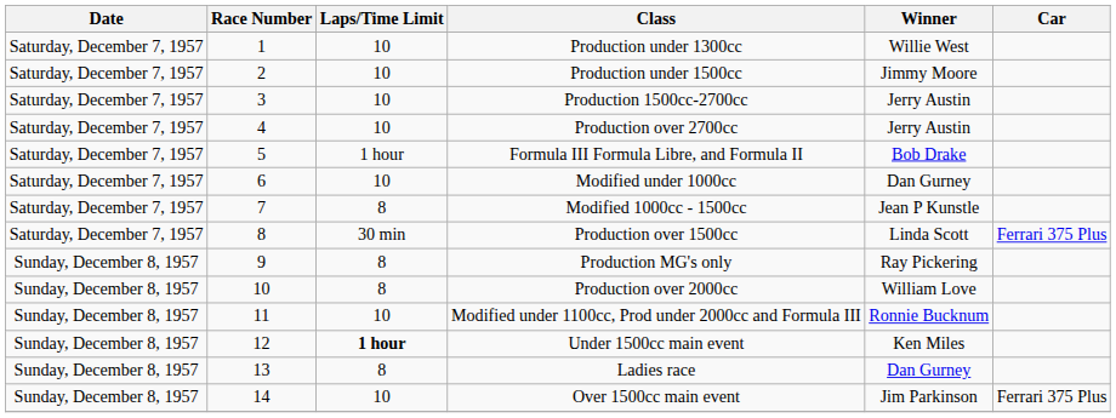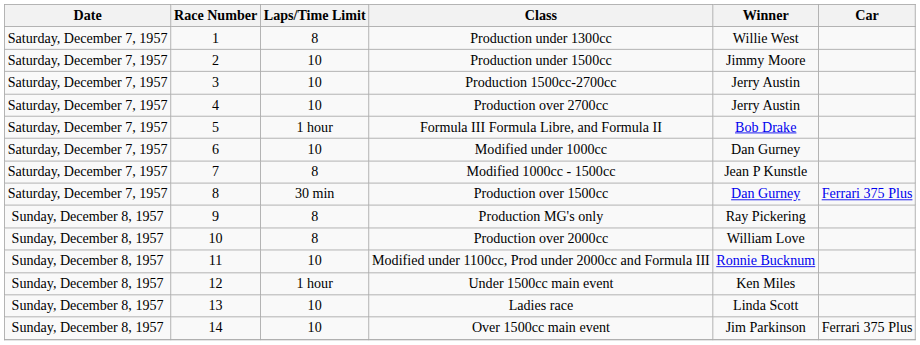 <table class="wikitable" Style="text-align:center">
 <tr>
 <th scope="col">Date</th>
 <th scope="col">Race Number</th>
 <th scope="col">Laps/Time Limit</th>
 <th scope="col">Class</th>
 <th scope="col">Winner</th>
 <th scope="col">Car</th>
 </tr>
 <tr>
 <td>Saturday, December 7, 1957</td>
 <td>1</td>
-<td>10</td>
+<td>8</td>
 <td>Production under 1300cc</td>
 <td>Willie West</td>
 <td></td>
 </tr>
 <tr>
 <td>Saturday, December 7, 1957</td>
 <td>2</td>
 <td>10</td>
 <td>Production under 1500cc</td>
 <td>Jimmy Moore</td>
 <td></td>
 </tr>
 <tr>
 <td>Saturday, December 7, 1957</td>
 <td>3</td>
 <td>10</td>
 <td>Production 1500cc-2700cc</td>
 <td>Jerry Austin</td>
 <td></td>
 </tr>
 <tr>
 <td>Saturday, December 7, 1957</td>
 <td>4</td>
 <td>10</td>
 <td>Production over 2700cc</td>
 <td>Jerry Austin</td>
 <td></td>
 </tr>
 <tr>
 <td>Saturday, December 7, 1957</td>
 <td>5</td>
 <td>1 hour</td>
 <td>Formula III Formula Libre, and Formula II</td>
 <td><a href='#'> Bob Drake</a></td>
 <td></td>
 </tr>
 <tr>
 <td>Saturday, December 7, 1957</td>
 <td>6</td>
 <td>10</td>
 <td>Modified under 1000cc</td>
 <td> Dan Gurney</td>
 <td></td>
 </tr>
 <tr>
 <td>Saturday, December 7, 1957</td>
 <td>7</td>
 <td>8</td>
 <td>Modified 1000cc - 1500cc</td>
 <td>Jean P Kunstle</td>
 <td></td>
 </tr>
 <tr>
 <td>Saturday, December 7, 1957</td>
 <td>8</td>
 <td>30 min</td>
 <td>Production over 1500cc</td>
-<td>Linda Scott</td>
+<td> <a href='#'>Dan Gurney</a></td>
 <td><a href='#'>Ferrari 375 Plus</a></td>
 </tr>
 <tr>
 <td>Sunday, December 8, 1957</td>
 <td>9</td>
 <td>8</td>
 <td>Production MG's only</td>
 <td>Ray Pickering</td>
 <td></td>
 </tr>
 <tr>
 <td>Sunday, December 8, 1957</td>
 <td>10</td>
 <td>8</td>
 <td>Production over 2000cc</td>
 <td>William Love</td>
 <td></td>
 </tr>
 <tr>
 <td>Sunday, December 8, 1957</td>
 <td>11</td>
 <td>10</td>
 <td>Modified under 1100cc, Prod under 2000cc and Formula III</td>
 <td><a href='#'>Ronnie Bucknum</a></td>
 <td></td>
 </tr>
 <tr>
 <td>Sunday, December 8, 1957</td>
 <td>12</td>
-<td><strong>1 hour</strong></td>
+<td>1 hour</td>
 <td>Under 1500cc main event</td>
 <td> Ken Miles</td>
 <td></td>
 </tr>
 <tr>
 <td>Sunday, December 8, 1957</td>
 <td>13</td>
-<td>8</td>
+<td>10</td>
 <td>Ladies race</td>
-<td> <a href='#'>Dan Gurney</a></td>
+<td>Linda Scott</td>
 <td></td>
 </tr>
 <tr>
 <td>Sunday, December 8, 1957</td>
 <td>14</td>
 <td>10</td>
 <td>Over 1500cc main event</td>
 <td>Jim Parkinson</td>
 <td>Ferrari 375 Plus</td>
 </tr>
 <tr>
 </tr>
 </table>
